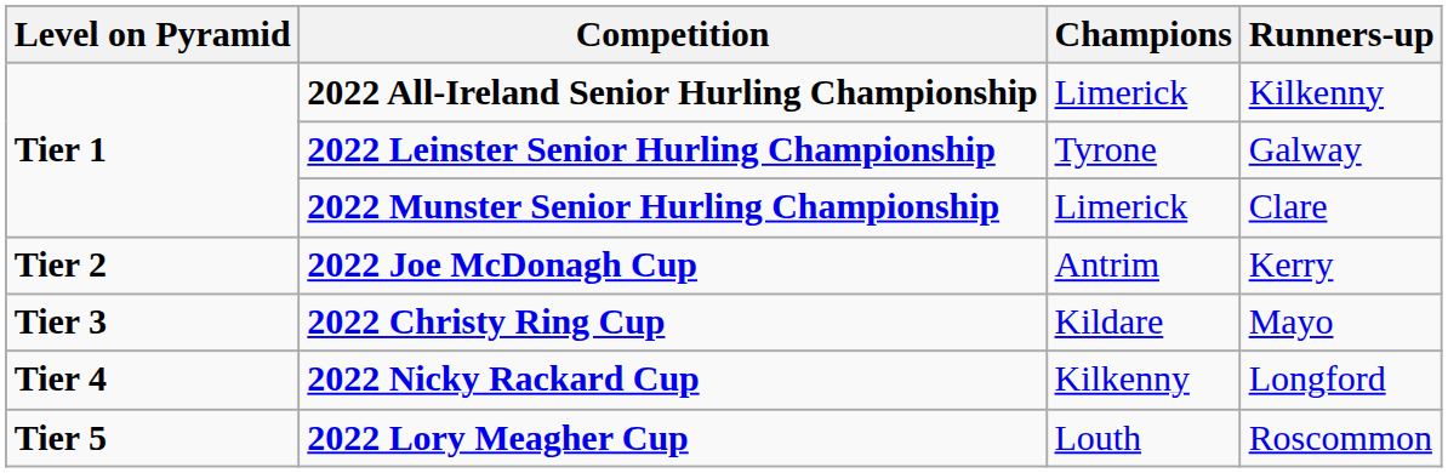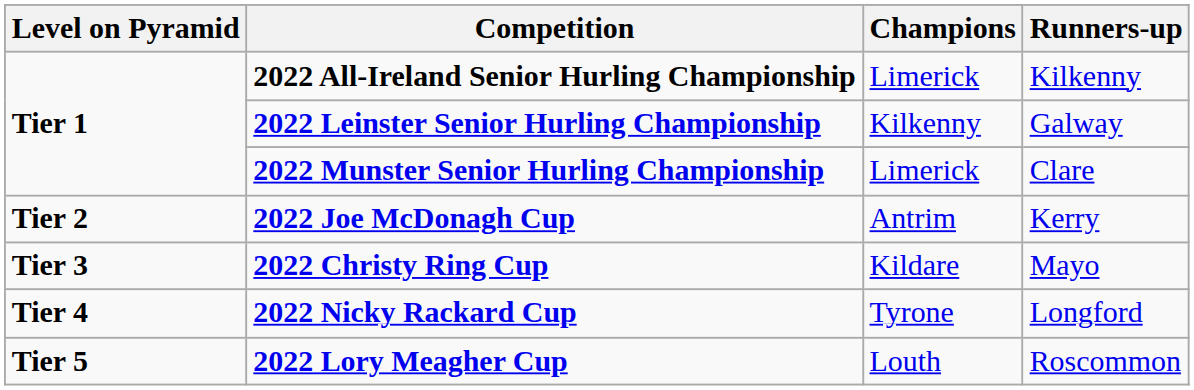 <table class="wikitable">
 <tr>
 <th>Level on Pyramid</th>
 <th>Competition</th>
 <th>Champions</th>
 <th>Runners-up</th>
 </tr>
 <tr>
 <td rowspan="3"><strong>Tier 1</strong></td>
 <td><strong>2022 All-Ireland Senior Hurling Championship</strong></td>
 <td> <a href='#'>Limerick</a></td>
 <td> <a href='#'>Kilkenny</a></td>
 </tr>
 <tr>
 <td><strong><a href='#'>2022 Leinster Senior Hurling Championship</a></strong></td>
-<td> <a href='#'>Tyrone</a></td>
+<td> <a href='#'>Kilkenny</a></td>
 <td> <a href='#'>Galway</a></td>
 </tr>
 <tr>
 <td><strong><a href='#'>2022 Munster Senior Hurling Championship</a></strong></td>
 <td> <a href='#'>Limerick</a></td>
 <td> <a href='#'>Clare</a></td>
 </tr>
 <tr>
 <td><strong>Tier 2</strong></td>
 <td><strong><a href='#'>2022 Joe McDonagh Cup</a></strong></td>
 <td> <a href='#'>Antrim</a></td>
 <td> <a href='#'>Kerry</a></td>
 </tr>
 <tr>
 <td><strong>Tier 3</strong></td>
 <td><strong><a href='#'>2022 Christy Ring Cup</a></strong></td>
 <td> <a href='#'>Kildare</a></td>
 <td> <a href='#'>Mayo</a></td>
 </tr>
 <tr>
 <td><strong>Tier 4</strong></td>
 <td><strong><a href='#'>2022 Nicky Rackard Cup</a></strong></td>
-<td> <a href='#'>Kilkenny</a></td>
+<td> <a href='#'>Tyrone</a></td>
 <td> <a href='#'>Longford</a></td>
 </tr>
 <tr>
 <td><strong>Tier 5</strong></td>
 <td><strong><a href='#'>2022 Lory Meagher Cup</a></strong></td>
 <td> <a href='#'>Louth</a></td>
 <td> <a href='#'>Roscommon</a></td>
 </tr>
 </table>
